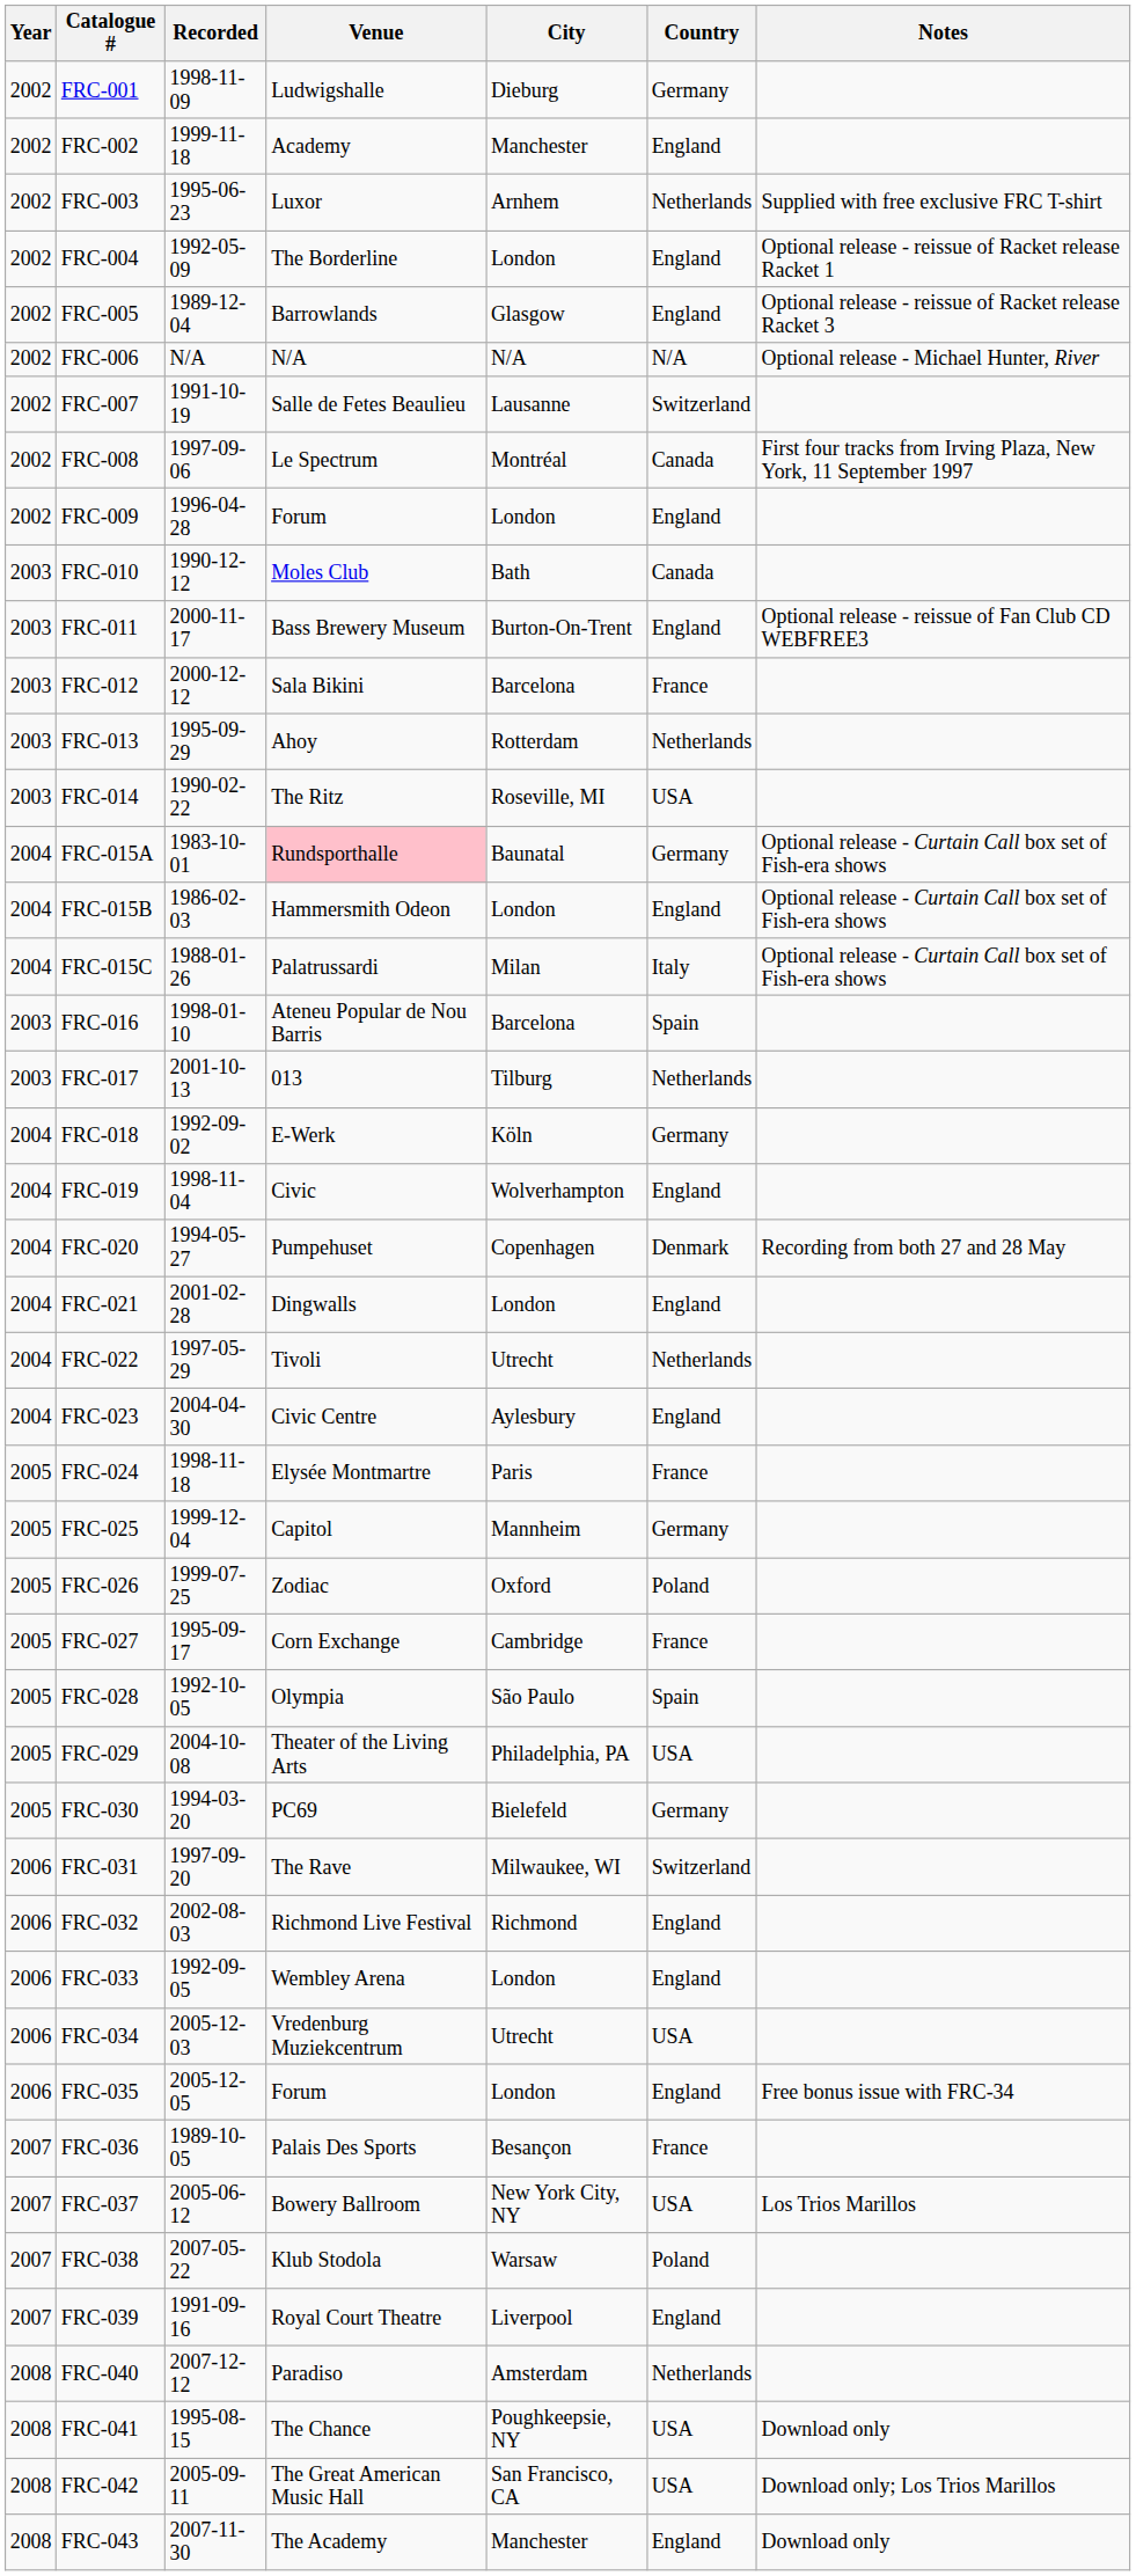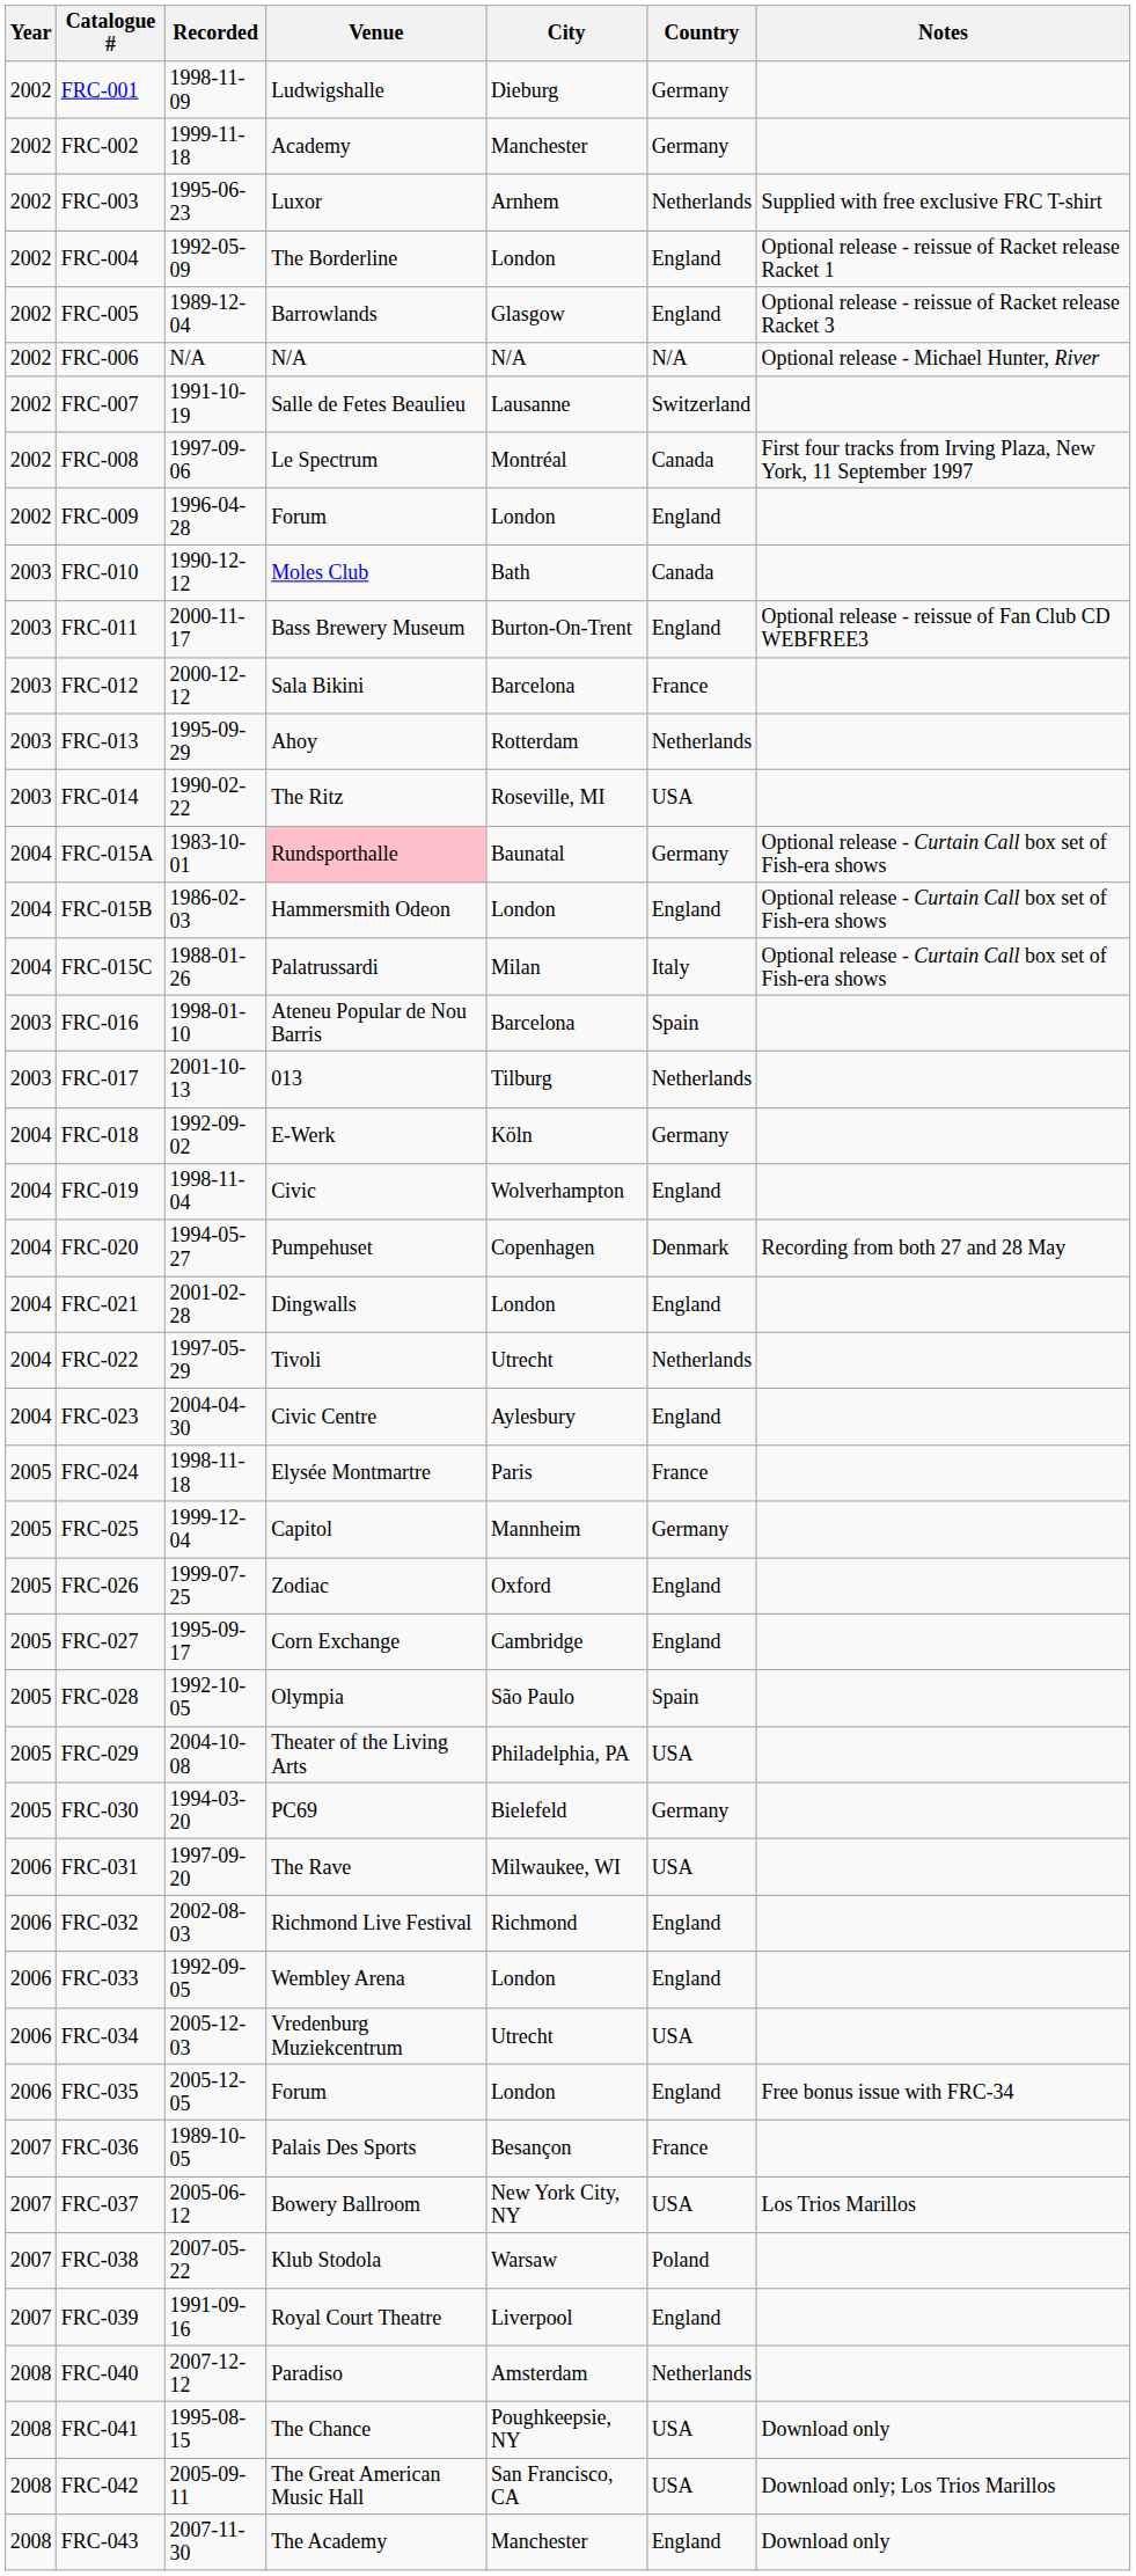 <table class="wikitable sortable">
 <tr>
 <th>Year</th>
 <th>Catalogue #</th>
 <th>Recorded</th>
 <th>Venue</th>
 <th>City</th>
 <th>Country</th>
 <th>Notes</th>
 </tr>
 <tr>
 <td>2002</td>
 <td><a href='#'>FRC-001</a></td>
 <td>1998-11-09</td>
 <td>Ludwigshalle</td>
 <td>Dieburg</td>
 <td>Germany</td>
 <td></td>
 </tr>
 <tr>
 <td>2002</td>
 <td>FRC-002</td>
 <td>1999-11-18</td>
 <td>Academy</td>
 <td>Manchester</td>
-<td>England</td>
+<td>Germany</td>
 <td></td>
 </tr>
 <tr>
 <td>2002</td>
 <td>FRC-003</td>
 <td>1995-06-23</td>
 <td>Luxor</td>
 <td>Arnhem</td>
 <td>Netherlands</td>
 <td>Supplied with free exclusive FRC T-shirt</td>
 </tr>
 <tr>
 <td>2002</td>
 <td>FRC-004</td>
 <td>1992-05-09</td>
 <td>The Borderline</td>
 <td>London</td>
 <td>England</td>
 <td>Optional release - reissue of Racket release Racket 1</td>
 </tr>
 <tr>
 <td>2002</td>
 <td>FRC-005</td>
 <td>1989-12-04</td>
 <td>Barrowlands</td>
 <td>Glasgow</td>
 <td>England</td>
 <td>Optional release - reissue of Racket release Racket 3</td>
 </tr>
 <tr>
 <td>2002</td>
 <td>FRC-006</td>
 <td>N/A</td>
 <td>N/A</td>
 <td>N/A</td>
 <td>N/A</td>
 <td>Optional release - Michael Hunter, <em>River</em></td>
 </tr>
 <tr>
 <td>2002</td>
 <td>FRC-007</td>
 <td>1991-10-19</td>
 <td>Salle de Fetes Beaulieu</td>
 <td>Lausanne</td>
 <td>Switzerland</td>
 <td></td>
 </tr>
 <tr>
 <td>2002</td>
 <td>FRC-008</td>
 <td>1997-09-06</td>
 <td>Le Spectrum</td>
 <td>Montréal</td>
 <td>Canada</td>
 <td>First four tracks from Irving Plaza, New York, 11 September 1997</td>
 </tr>
 <tr>
 <td>2002</td>
 <td>FRC-009</td>
 <td>1996-04-28</td>
 <td>Forum</td>
 <td>London</td>
 <td>England</td>
 <td></td>
 </tr>
 <tr>
 <td>2003</td>
 <td>FRC-010</td>
 <td>1990-12-12</td>
 <td><a href='#'>Moles Club</a></td>
 <td>Bath</td>
 <td>Canada</td>
 <td></td>
 </tr>
 <tr>
 <td>2003</td>
 <td>FRC-011</td>
 <td>2000-11-17</td>
 <td>Bass Brewery Museum</td>
 <td>Burton-On-Trent</td>
 <td>England</td>
 <td>Optional release - reissue of Fan Club CD WEBFREE3</td>
 </tr>
 <tr>
 <td>2003</td>
 <td>FRC-012</td>
 <td>2000-12-12</td>
 <td>Sala Bikini</td>
 <td>Barcelona</td>
 <td>France</td>
 <td></td>
 </tr>
 <tr>
 <td>2003</td>
 <td>FRC-013</td>
 <td>1995-09-29</td>
 <td>Ahoy</td>
 <td>Rotterdam</td>
 <td>Netherlands</td>
 <td></td>
 </tr>
 <tr>
 <td>2003</td>
 <td>FRC-014</td>
 <td>1990-02-22</td>
 <td>The Ritz</td>
 <td>Roseville, MI</td>
 <td>USA</td>
 <td></td>
 </tr>
 <tr>
 <td>2004</td>
 <td>FRC-015A</td>
 <td>1983-10-01</td>
 <td style="background: pink;">Rundsporthalle</td>
 <td>Baunatal</td>
 <td>Germany</td>
 <td>Optional release - <em>Curtain Call</em> box set of Fish-era shows</td>
 </tr>
 <tr>
 <td>2004</td>
 <td>FRC-015B</td>
 <td>1986-02-03</td>
 <td>Hammersmith Odeon</td>
 <td>London</td>
 <td>England</td>
 <td>Optional release - <em>Curtain Call</em> box set of Fish-era shows</td>
 </tr>
 <tr>
 <td>2004</td>
 <td>FRC-015C</td>
 <td>1988-01-26</td>
 <td>Palatrussardi</td>
 <td>Milan</td>
 <td>Italy</td>
 <td>Optional release - <em>Curtain Call</em> box set of Fish-era shows</td>
 </tr>
 <tr>
 <td>2003</td>
 <td>FRC-016</td>
 <td>1998-01-10</td>
 <td>Ateneu Popular de Nou Barris</td>
 <td>Barcelona</td>
 <td>Spain</td>
 <td></td>
 </tr>
 <tr>
 <td>2003</td>
 <td>FRC-017</td>
 <td>2001-10-13</td>
 <td>013</td>
 <td>Tilburg</td>
 <td>Netherlands</td>
 <td></td>
 </tr>
 <tr>
 <td>2004</td>
 <td>FRC-018</td>
 <td>1992-09-02</td>
 <td>E-Werk</td>
 <td>Köln</td>
 <td>Germany</td>
 <td></td>
 </tr>
 <tr>
 <td>2004</td>
 <td>FRC-019</td>
 <td>1998-11-04</td>
 <td>Civic</td>
 <td>Wolverhampton</td>
 <td>England</td>
 <td></td>
 </tr>
 <tr>
 <td>2004</td>
 <td>FRC-020</td>
 <td>1994-05-27</td>
 <td>Pumpehuset</td>
 <td>Copenhagen</td>
 <td>Denmark</td>
 <td>Recording from both 27 and 28 May</td>
 </tr>
 <tr>
 <td>2004</td>
 <td>FRC-021</td>
 <td>2001-02-28</td>
 <td>Dingwalls</td>
 <td>London</td>
 <td>England</td>
 <td></td>
 </tr>
 <tr>
 <td>2004</td>
 <td>FRC-022</td>
 <td>1997-05-29</td>
 <td>Tivoli</td>
 <td>Utrecht</td>
 <td>Netherlands</td>
 <td></td>
 </tr>
 <tr>
 <td>2004</td>
 <td>FRC-023</td>
 <td>2004-04-30</td>
 <td>Civic Centre</td>
 <td>Aylesbury</td>
 <td>England</td>
 <td></td>
 </tr>
 <tr>
 <td>2005</td>
 <td>FRC-024</td>
 <td>1998-11-18</td>
 <td>Elysée Montmartre</td>
 <td>Paris</td>
 <td>France</td>
 <td></td>
 </tr>
 <tr>
 <td>2005</td>
 <td>FRC-025</td>
 <td>1999-12-04</td>
 <td>Capitol</td>
 <td>Mannheim</td>
 <td>Germany</td>
 <td></td>
 </tr>
 <tr>
 <td>2005</td>
 <td>FRC-026</td>
 <td>1999-07-25</td>
 <td>Zodiac</td>
 <td>Oxford</td>
-<td>Poland</td>
+<td>England</td>
 <td></td>
 </tr>
 <tr>
 <td>2005</td>
 <td>FRC-027</td>
 <td>1995-09-17</td>
 <td>Corn Exchange</td>
 <td>Cambridge</td>
-<td>France</td>
+<td>England</td>
 <td></td>
 </tr>
 <tr>
 <td>2005</td>
 <td>FRC-028</td>
 <td>1992-10-05</td>
 <td>Olympia</td>
 <td>São Paulo</td>
 <td>Spain</td>
 <td></td>
 </tr>
 <tr>
 <td>2005</td>
 <td>FRC-029</td>
 <td>2004-10-08</td>
 <td>Theater of the Living Arts</td>
 <td>Philadelphia, PA</td>
 <td>USA</td>
 <td></td>
 </tr>
 <tr>
 <td>2005</td>
 <td>FRC-030</td>
 <td>1994-03-20</td>
 <td>PC69</td>
 <td>Bielefeld</td>
 <td>Germany</td>
 <td></td>
 </tr>
 <tr>
 <td>2006</td>
 <td>FRC-031</td>
 <td>1997-09-20</td>
 <td>The Rave</td>
 <td>Milwaukee, WI</td>
-<td>Switzerland</td>
+<td>USA</td>
 <td></td>
 </tr>
 <tr>
 <td>2006</td>
 <td>FRC-032</td>
 <td>2002-08-03</td>
 <td>Richmond Live Festival</td>
 <td>Richmond</td>
 <td>England</td>
 <td></td>
 </tr>
 <tr>
 <td>2006</td>
 <td>FRC-033</td>
 <td>1992-09-05</td>
 <td>Wembley Arena</td>
 <td>London</td>
 <td>England</td>
 <td></td>
 </tr>
 <tr>
 <td>2006</td>
 <td>FRC-034</td>
 <td>2005-12-03</td>
 <td>Vredenburg Muziekcentrum</td>
 <td>Utrecht</td>
 <td>USA</td>
 <td></td>
 </tr>
 <tr>
 <td>2006</td>
 <td>FRC-035</td>
 <td>2005-12-05</td>
 <td>Forum</td>
 <td>London</td>
 <td>England</td>
 <td>Free bonus issue with FRC-34</td>
 </tr>
 <tr>
 <td>2007</td>
 <td>FRC-036</td>
 <td>1989-10-05</td>
 <td>Palais Des Sports</td>
 <td>Besançon</td>
 <td>France</td>
 <td></td>
 </tr>
 <tr>
 <td>2007</td>
 <td>FRC-037</td>
 <td>2005-06-12</td>
 <td>Bowery Ballroom</td>
 <td>New York City, NY</td>
 <td>USA</td>
 <td>Los Trios Marillos</td>
 </tr>
 <tr>
 <td>2007</td>
 <td>FRC-038</td>
 <td>2007-05-22</td>
 <td>Klub Stodola</td>
 <td>Warsaw</td>
 <td>Poland</td>
 <td></td>
 </tr>
 <tr>
 <td>2007</td>
 <td>FRC-039</td>
 <td>1991-09-16</td>
 <td>Royal Court Theatre</td>
 <td>Liverpool</td>
 <td>England</td>
 <td></td>
 </tr>
 <tr>
 <td>2008</td>
 <td>FRC-040</td>
 <td>2007-12-12</td>
 <td>Paradiso</td>
 <td>Amsterdam</td>
 <td>Netherlands</td>
 <td></td>
 </tr>
 <tr>
 <td>2008</td>
 <td>FRC-041</td>
 <td>1995-08-15</td>
 <td>The Chance</td>
 <td>Poughkeepsie, NY</td>
 <td>USA</td>
 <td>Download only</td>
 </tr>
 <tr>
 <td>2008</td>
 <td>FRC-042</td>
 <td>2005-09-11</td>
 <td>The Great American Music Hall</td>
 <td>San Francisco, CA</td>
 <td>USA</td>
 <td>Download only; Los Trios Marillos</td>
 </tr>
 <tr>
 <td>2008</td>
 <td>FRC-043</td>
 <td>2007-11-30</td>
 <td>The Academy</td>
 <td>Manchester</td>
 <td>England</td>
 <td>Download only</td>
 </tr>
 </table>
